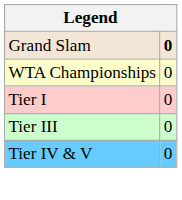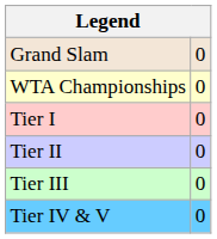 <table class="wikitable sortable mw-collapsible mw-collapsed">
 <tr>
 <th colspan=2>Legend</th>
 </tr>
 <tr style="background:#f3e6d7;">
 <td>Grand Slam</td>
-<td align="center"><strong>0</strong></td>
+<td align="center">0</td>
 </tr>
 <tr style="background:#ffffcc;">
 <td>WTA Championships</td>
 <td align="center">0</td>
 </tr>
 <tr bgcolor="#ffcccc">
 <td>Tier I</td>
+<td align="center">0</td>
+</tr>
+<tr bgcolor="#ccccff">
+<td>Tier II</td>
 <td align="center">0</td>
 </tr>
 <tr bgcolor="#CCFFCC">
 <td>Tier III</td>
 <td align="center">0</td>
 </tr>
 <tr bgcolor="#66CCFF">
 <td>Tier IV & V</td>
 <td align="center">0</td>
 </tr>
 </table>
